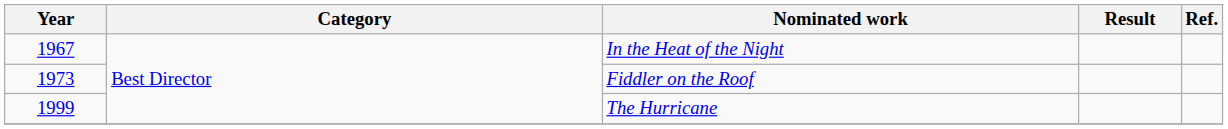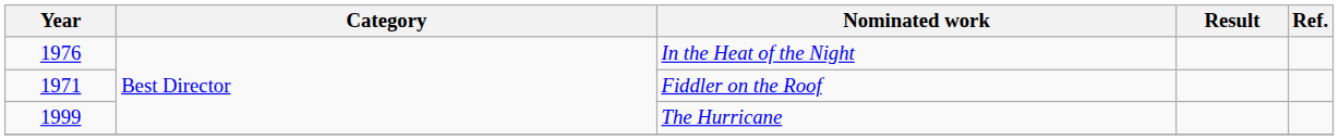 <table class=wikitable>
 <tr>
 <th scope="col" style="width:5em;">Year</th>
 <th scope="col" style="width:26em;">Category</th>
 <th scope="col" style="width:25em;">Nominated work</th>
 <th scope="col" style="width:5em;">Result</th>
 <th>Ref.</th>
 </tr>
 <tr>
-<td style="text-align:center;"><a href='#'>1967</a></td>
+<td style="text-align:center;"><a href='#'>1976</a></td>
 <td rowspan="3"><a href='#'>Best Director</a></td>
 <td><em><a href='#'>In the Heat of the Night</a></em></td>
 <td></td>
 <td></td>
 </tr>
 <tr>
-<td style="text-align:center;"><a href='#'>1973</a></td>
+<td style="text-align:center;"><a href='#'>1971</a></td>
 <td><em><a href='#'>Fiddler on the Roof</a></em></td>
 <td></td>
 <td></td>
 </tr>
 <tr>
 <td style="text-align:center;"><a href='#'>1999</a></td>
 <td><em><a href='#'>The Hurricane</a></em></td>
 <td></td>
 <td></td>
 </tr>
 <tr>
 </tr>
 </table>
